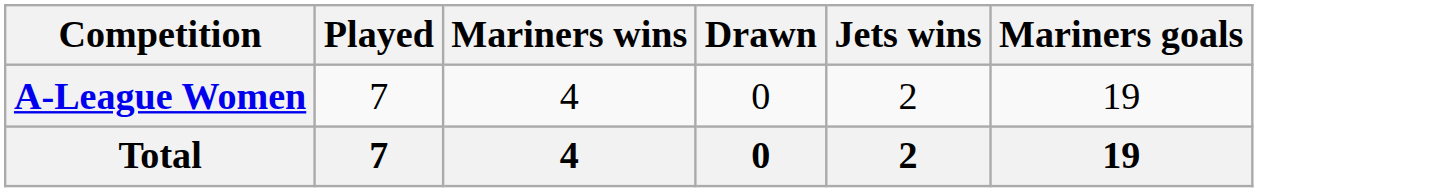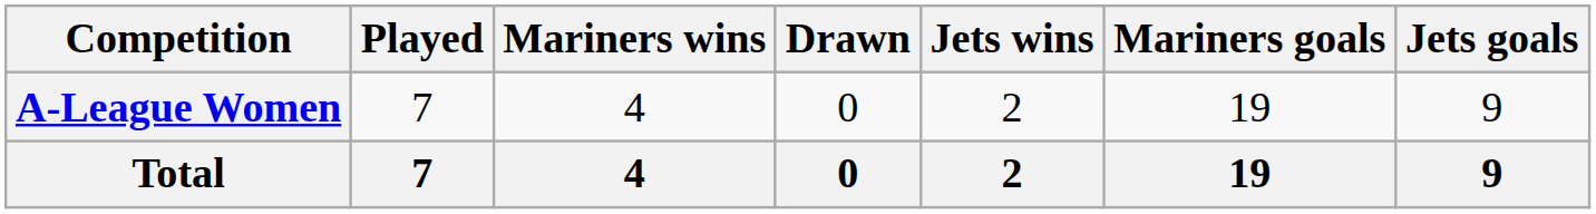 <table class="sortable wikitable plainrowheaders">
 <tr>
 <th scope="col" class="unsortable">Competition</th>
 <th scope="col">Played</th>
 <th scope="col">Mariners wins</th>
 <th scope="col">Drawn</th>
 <th scope="col">Jets wins</th>
 <th scope="col">Mariners goals</th>
+<th scope="col">Jets goals</th>
 </tr>
 <tr>
 <th scope="row"><a href='#'>A-League Women</a></th>
 <td align=center>7</td>
 <td align="center">4</td>
 <td align="center">0</td>
 <td align="center">2</td>
 <td align="center">19</td>
+<td align="center">9</td>
 </tr>
 <tr>
 <th>Total</th>
 <th align=center>7</th>
 <th align="center">4</th>
 <th align="center">0</th>
 <th align="center">2</th>
 <th align="center">19</th>
+<th valign="center">9</th>
 </tr>
 </table>
